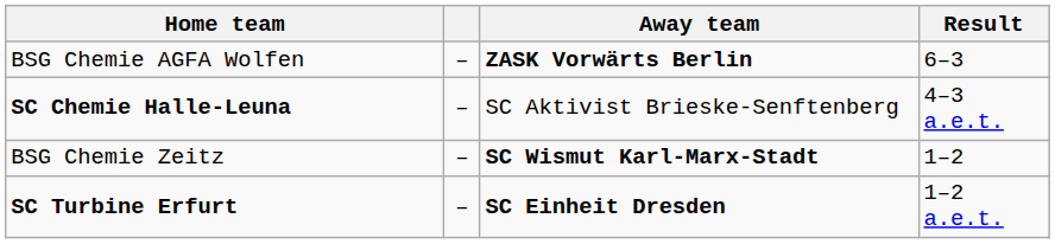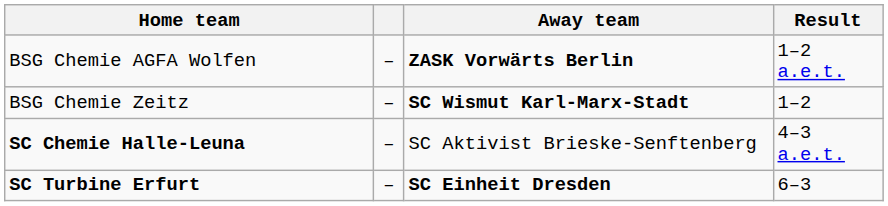 <table class="wikitable" style="width–585px;" border="1">
 <tr>
 <th style="width:250px;" align="left">Home team</th>
 <th style="width:15px;"></th>
 <th style="width:250px;" align="left">Away team</th>
 <th style="width:70px;" align="center;">Result</th>
 </tr>
 <tr>
 <td>BSG Chemie AGFA Wolfen</td>
 <td align="center">–</td>
 <td><strong>ZASK Vorwärts Berlin</strong></td>
-<td>6–3</td>
+<td>1–2 <a href='#'>a.e.t.</a></td>
+</tr>
+<tr>
+<td>BSG Chemie Zeitz</td>
+<td align="center">–</td>
+<td><strong>SC Wismut Karl-Marx-Stadt</strong></td>
+<td>1–2</td>
 </tr>
 <tr>
 <td><strong>SC Chemie Halle-Leuna</strong></td>
 <td align="center">–</td>
 <td>SC Aktivist Brieske-Senftenberg</td>
 <td>4–3 <a href='#'>a.e.t.</a></td>
 </tr>
 <tr>
-<td>BSG Chemie Zeitz</td>
-<td align="center">–</td>
-<td><strong>SC Wismut Karl-Marx-Stadt</strong></td>
-<td>1–2</td>
-</tr>
-<tr>
 <td><strong>SC Turbine Erfurt</strong></td>
 <td align="center">–</td>
 <td><strong>SC Einheit Dresden</strong></td>
-<td>1–2 <a href='#'>a.e.t.</a></td>
+<td>6–3</td>
 </tr>
 </table>
